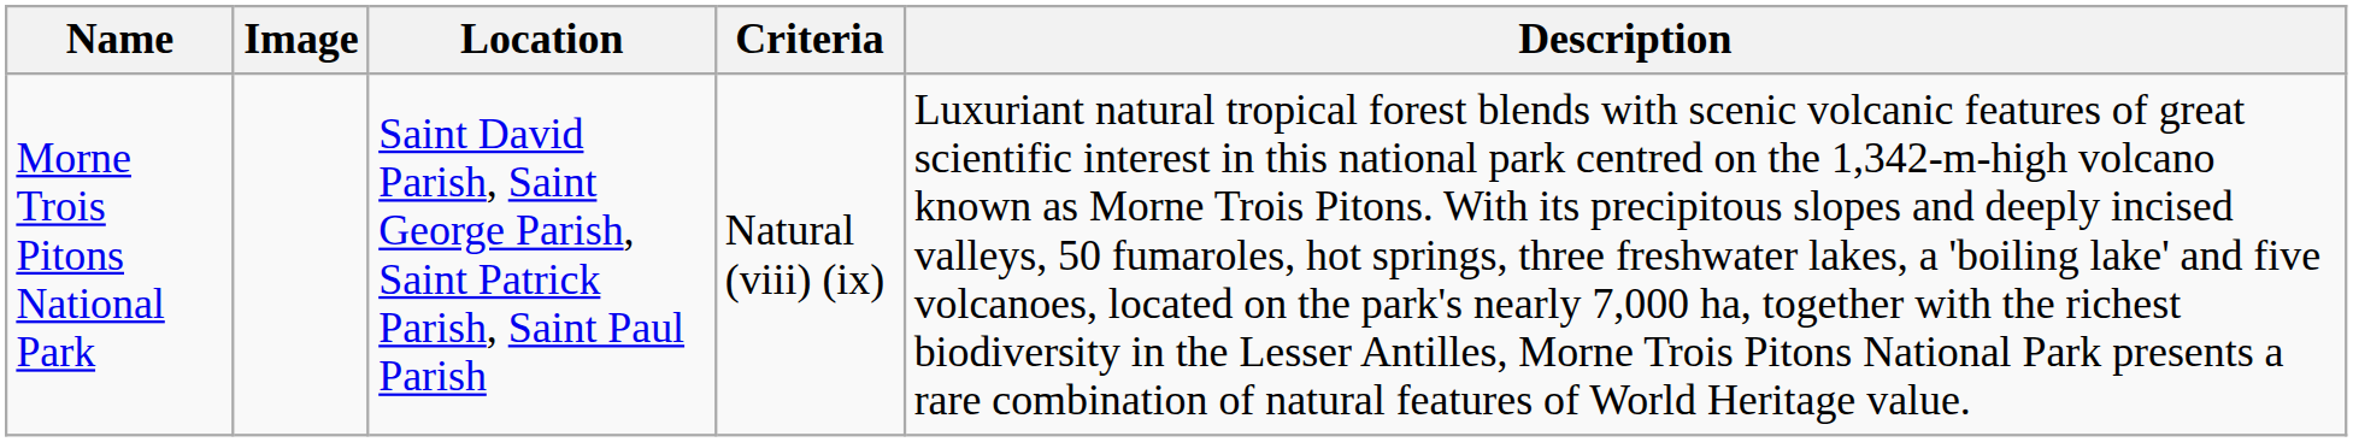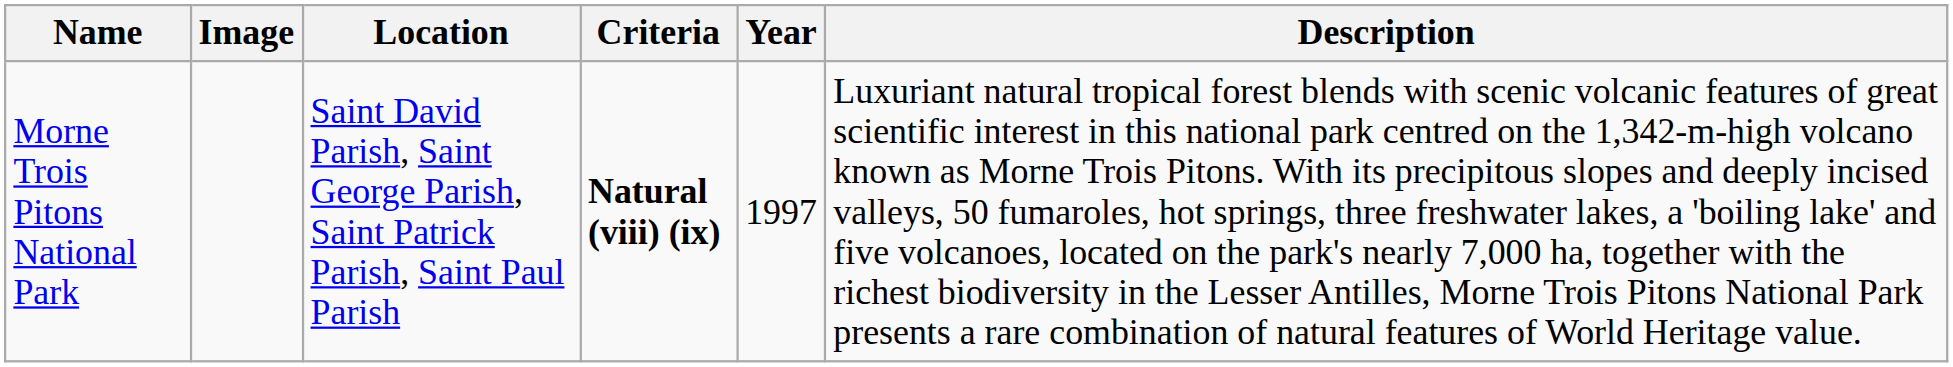 <table class="wikitable sortable">
 <tr>
 <th>Name</th>
 <th>Image</th>
 <th>Location</th>
 <th>Criteria</th>
+<th>Year</th>
 <th><strong>Description</strong></th>
 </tr>
 <tr>
 <td><a href='#'>Morne Trois Pitons National Park</a></td>
 <td></td>
 <td><a href='#'>Saint David Parish</a>, <a href='#'>Saint George Parish</a>, <a href='#'>Saint Patrick Parish</a>, <a href='#'>Saint Paul Parish</a><br></td>
-<td>Natural (viii) (ix)</td>
+<td><strong>Natural (viii) (ix)</strong></td>
+<td>1997</td>
 <td>Luxuriant natural tropical forest blends with scenic volcanic features of great scientific interest in this national park centred on the 1,342-m-high volcano known as Morne Trois Pitons. With its precipitous slopes and deeply incised valleys, 50 fumaroles, hot springs, three freshwater lakes, a 'boiling lake' and five volcanoes, located on the park's nearly 7,000 ha, together with the richest biodiversity in the Lesser Antilles, Morne Trois Pitons National Park presents a rare combination of natural features of World Heritage value.</td>
 </tr>
 </table>
